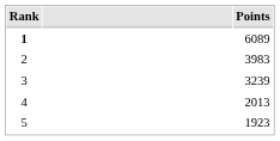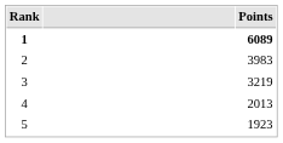 <table cellspacing="1" cellpadding="3" style="border:1px solid #AAAAAA;font-size:86%">
 <tr bgcolor="#E4E4E4">
 <th style="border-bottom:1px solid #AAAAAA" width=10>Rank</th>
 <th style="border-bottom:1px solid #AAAAAA" width=200></th>
 <th style="border-bottom:1px solid #AAAAAA" width=20>Points</th>
 </tr>
 <tr>
 <td align="center"><strong>1</strong></td>
 <td><strong></strong></td>
-<td align="right">6089</td>
+<td align="right"><strong>6089</strong></td>
 </tr>
 <tr>
 <td align="center">2</td>
 <td></td>
 <td align="right">3983</td>
 </tr>
 <tr>
 <td align="center">3</td>
 <td></td>
-<td align="right">3239</td>
+<td align="right">3219</td>
 </tr>
 <tr>
 <td align="center">4</td>
 <td></td>
 <td align="right">2013</td>
 </tr>
 <tr>
 <td align="center">5</td>
 <td></td>
 <td align="right">1923</td>
 </tr>
 </table>
